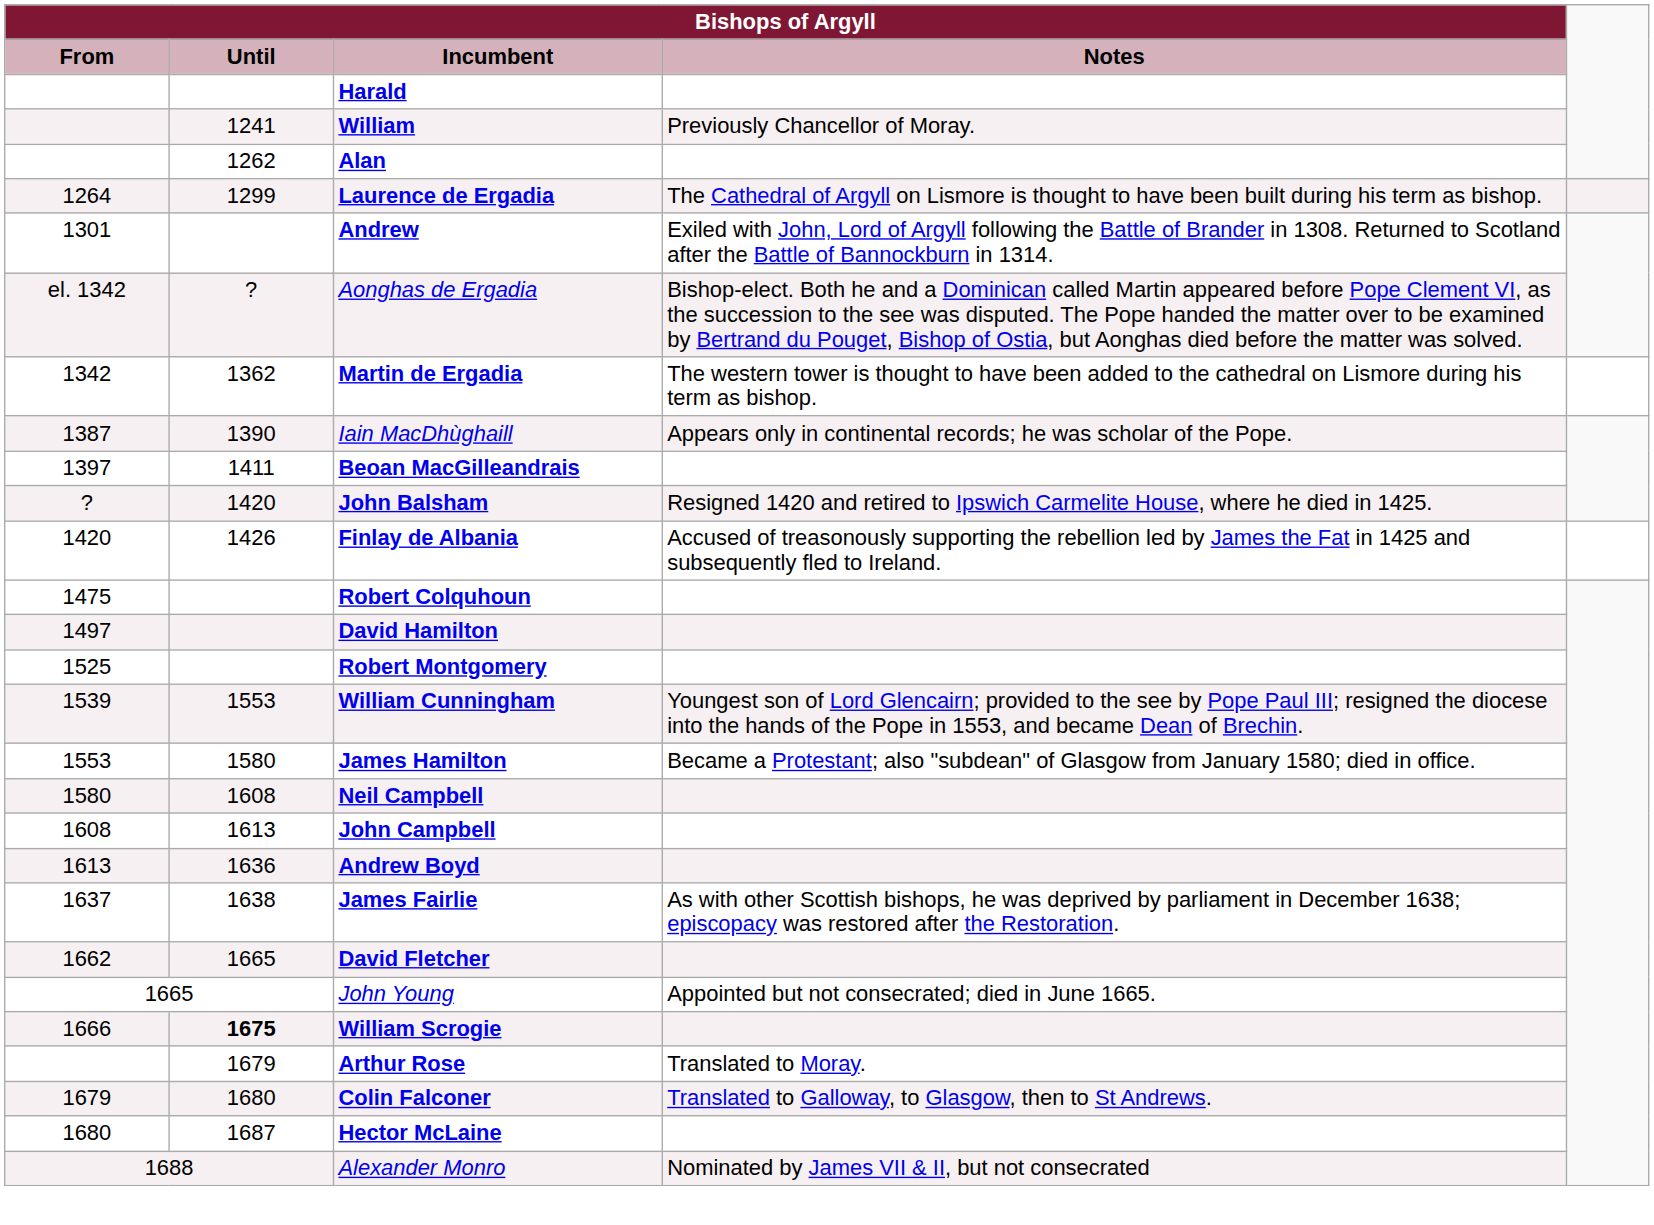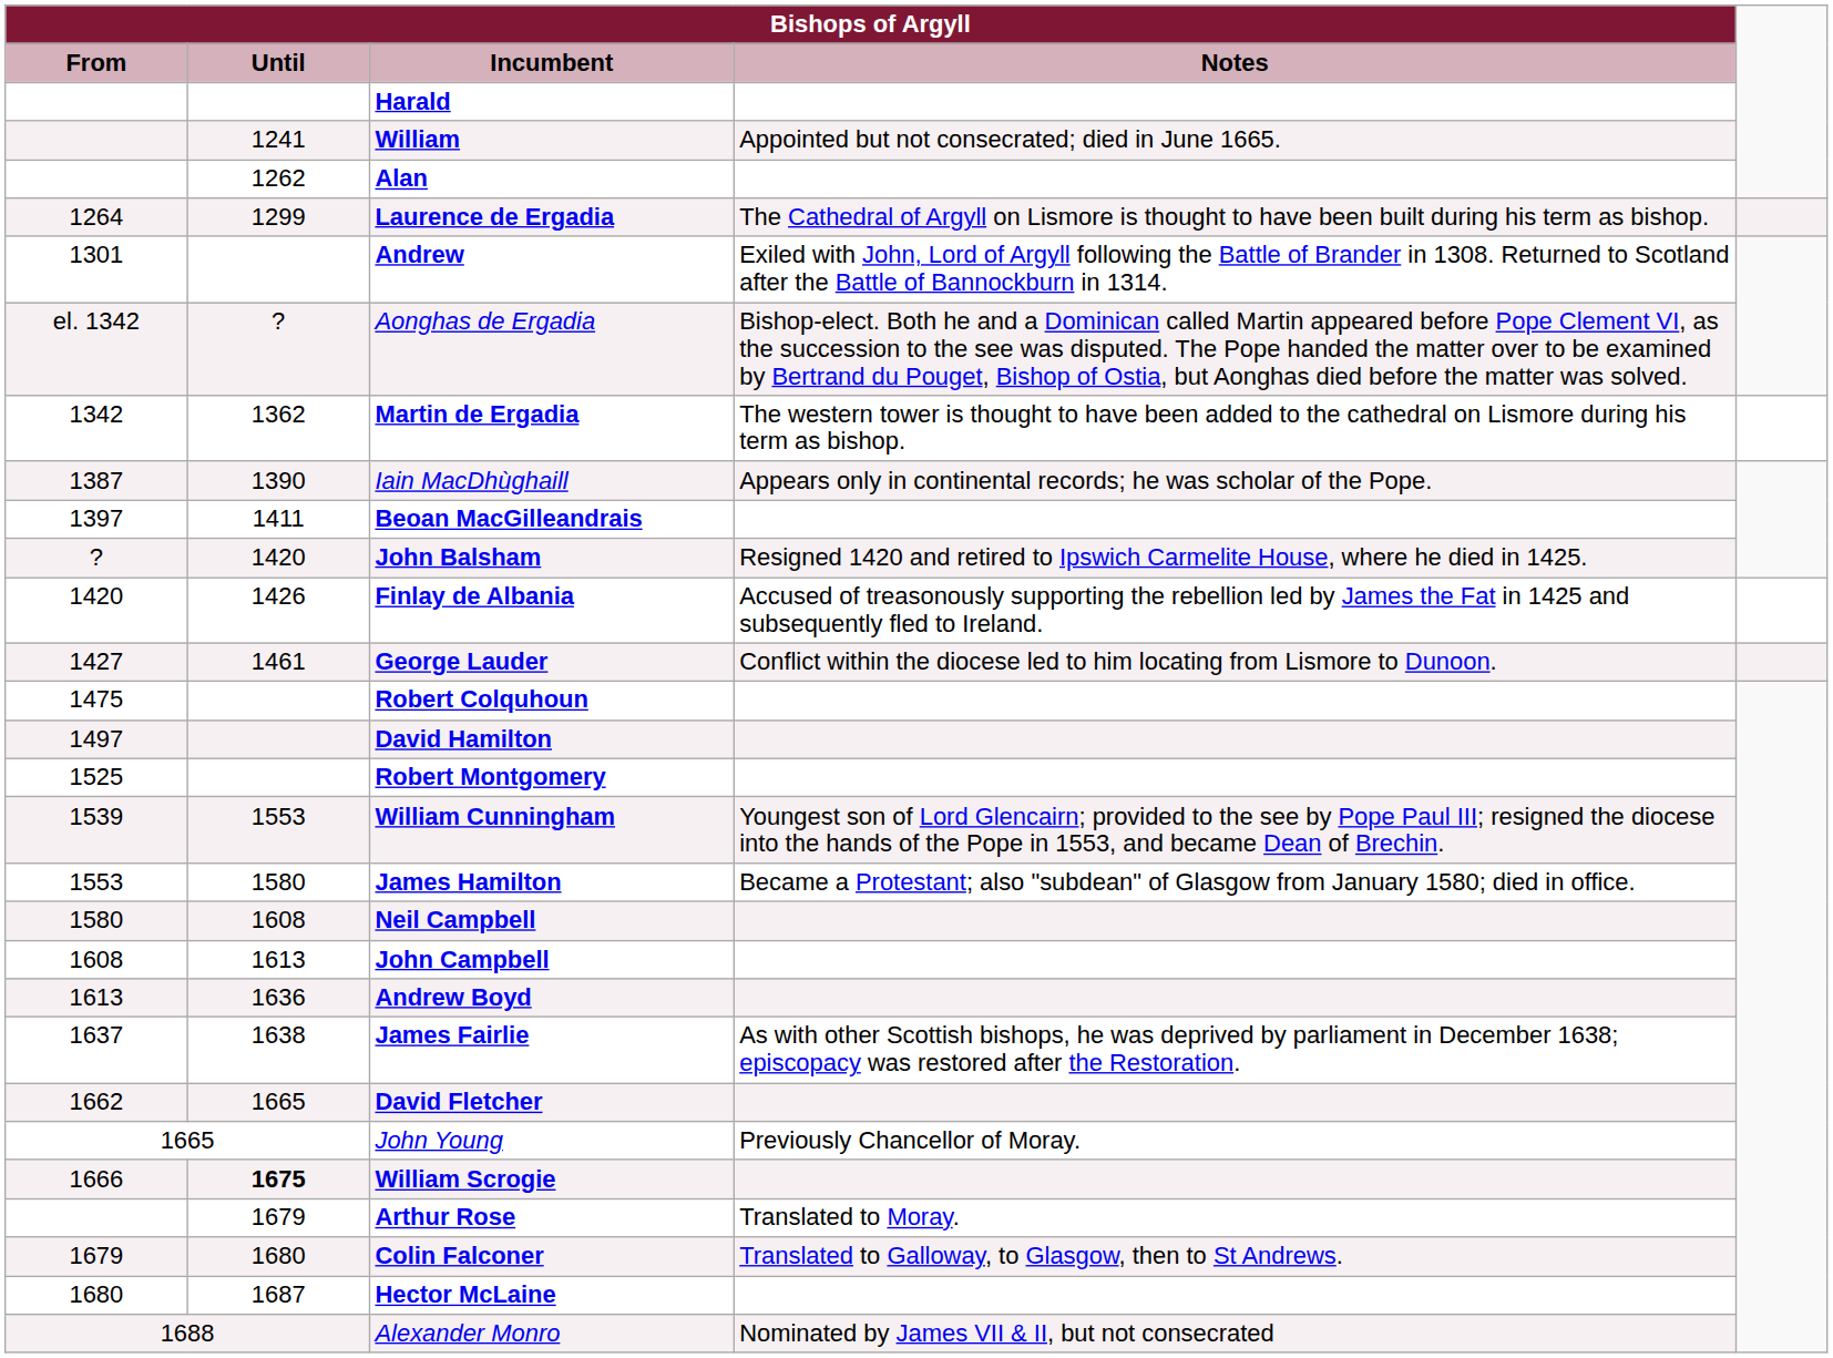 <table class="wikitable" style="width: 95%;">
 <tr>
 <th colspan="4" style="background-color: #7F1734; color: white;">Bishops of Argyll</th>
 </tr>
 <tr>
 <th style="background-color: #D4B1BB; width: 10%;">From</th>
 <th style="background-color: #D4B1BB; width: 10%;">Until</th>
 <th style="background-color: #D4B1BB; width: 20%;">Incumbent</th>
 <th style="background-color: #D4B1BB; width: 55%;">Notes</th>
 </tr>
 <tr valign="top" style="background-color: white;">
 <td style="text-align: center;"></td>
 <td style="text-align: center;"></td>
 <td><strong><a href='#'>Harald</a></strong></td>
 <td></td>
 </tr>
 <tr valign="top" style="background-color: #F7F0F2;">
 <td style="text-align: center;"></td>
 <td style="text-align: center;">1241</td>
 <td><strong><a href='#'>William</a></strong></td>
-<td>Previously Chancellor of Moray.</td>
+<td>Appointed but not consecrated; died in June 1665.</td>
 </tr>
 <tr valign="top" style="background-color: white;">
 <td style="text-align: center;"></td>
 <td style="text-align: center;">1262</td>
 <td><strong><a href='#'>Alan</a></strong></td>
 <td></td>
 </tr>
 <tr valign="top" style="background-color: #F7F0F2;">
 <td style="text-align: center;">1264</td>
 <td style="text-align: center;">1299</td>
 <td><strong><a href='#'>Laurence de Ergadia</a></strong></td>
 <td>The <a href='#'>Cathedral of Argyll</a> on Lismore is thought to have been built during his term as bishop.</td>
 <td></td>
 </tr>
 <tr valign="top" style="background-color: white;">
 <td style="text-align: center;">1301</td>
 <td style="text-align: center;"></td>
 <td><strong><a href='#'>Andrew</a></strong></td>
 <td>Exiled with <a href='#'>John, Lord of Argyll</a> following the <a href='#'>Battle of Brander</a> in 1308. Returned to Scotland after the <a href='#'>Battle of Bannockburn</a> in 1314.</td>
 </tr>
 <tr valign="top" style="background-color: #F7F0F2;">
 <td style="text-align: center;">el. 1342</td>
 <td style="text-align: center;">?</td>
 <td><em><a href='#'>Aonghas de Ergadia</a></em></td>
 <td>Bishop-elect. Both he and a <a href='#'>Dominican</a> called Martin appeared before <a href='#'>Pope Clement VI</a>, as the succession to the see was disputed. The Pope handed the matter over to be examined by <a href='#'>Bertrand du Pouget</a>, <a href='#'>Bishop of Ostia</a>, but Aonghas died before the matter was solved.</td>
 </tr>
 <tr valign="top" style="background-color: white;">
 <td style="text-align: center;">1342</td>
 <td style="text-align: center;">1362</td>
 <td><strong><a href='#'>Martin de Ergadia</a></strong></td>
 <td>The western tower is thought to have been added to the cathedral on Lismore during his term as bishop.</td>
 <td></td>
 </tr>
 <tr valign="top" style="background-color: #F7F0F2;">
 <td style="text-align: center;">1387</td>
 <td style="text-align: center;">1390</td>
 <td><em><a href='#'>Iain MacDhùghaill</a></em></td>
 <td>Appears only in continental records; he was scholar of the Pope.</td>
 </tr>
 <tr valign="top" style="background-color: white;">
 <td style="text-align: center;">1397</td>
 <td style="text-align: center;">1411</td>
 <td><strong><a href='#'>Beoan MacGilleandrais</a></strong></td>
 <td></td>
 </tr>
 <tr valign="top" style="background-color: #F7F0F2;">
 <td style="text-align: center;">?</td>
 <td style="text-align: center;">1420</td>
 <td><strong><a href='#'>John Balsham</a></strong></td>
 <td>Resigned 1420 and retired to <a href='#'>Ipswich Carmelite House</a>, where he died in 1425.</td>
 </tr>
 <tr valign="top" style="background-color: white;">
 <td style="text-align: center;">1420</td>
 <td style="text-align: center;">1426</td>
 <td><strong><a href='#'>Finlay de Albania</a></strong></td>
 <td>Accused of treasonously supporting the rebellion led by <a href='#'>James the Fat</a> in 1425 and subsequently fled to Ireland.</td>
+<td></td>
+</tr>
+<tr valign="top" style="background-color: #F7F0F2;">
+<td style="text-align: center;">1427</td>
+<td style="text-align: center;">1461</td>
+<td><strong><a href='#'>George Lauder</a></strong></td>
+<td>Conflict within the diocese led to him locating from Lismore to <a href='#'>Dunoon</a>.</td>
 <td></td>
 </tr>
 <tr valign="top" style="background-color: white;">
 <td style="text-align: center;">1475</td>
 <td style="text-align: center;"></td>
 <td><strong><a href='#'>Robert Colquhoun</a></strong></td>
 <td></td>
 </tr>
 <tr valign="top" style="background-color: #F7F0F2;">
 <td style="text-align: center;">1497</td>
 <td style="text-align: center;"></td>
 <td><strong><a href='#'>David Hamilton</a></strong></td>
 <td></td>
 </tr>
 <tr valign="top" style="background-color: white;">
 <td style="text-align: center;">1525</td>
 <td style="text-align: center;"></td>
 <td><strong><a href='#'>Robert Montgomery</a></strong></td>
 <td></td>
 </tr>
 <tr valign="top" style="background-color: #F7F0F2;">
 <td style="text-align: center;">1539</td>
 <td style="text-align: center;">1553</td>
 <td><strong><a href='#'>William Cunningham</a></strong></td>
 <td>Youngest son of <a href='#'>Lord Glencairn</a>; provided to the see by <a href='#'>Pope Paul III</a>; resigned the diocese into the hands of the Pope in 1553, and became <a href='#'>Dean</a> of <a href='#'>Brechin</a>.</td>
 </tr>
 <tr valign="top" style="background-color: white;">
 <td style="text-align: center;">1553</td>
 <td style="text-align: center;">1580</td>
 <td><strong><a href='#'>James Hamilton</a></strong></td>
 <td>Became a <a href='#'>Protestant</a>; also "subdean" of Glasgow from January 1580; died in office.</td>
 </tr>
 <tr valign="top" style="background-color: #F7F0F2;">
 <td style="text-align: center;">1580</td>
 <td style="text-align: center;">1608</td>
 <td><strong><a href='#'>Neil Campbell</a></strong></td>
 <td></td>
 </tr>
 <tr valign="top" style="background-color: white;">
 <td style="text-align: center;">1608</td>
 <td style="text-align: center;">1613</td>
 <td><strong><a href='#'>John Campbell</a></strong></td>
 <td></td>
 </tr>
 <tr valign="top" style="background-color: #F7F0F2;">
 <td style="text-align: center;">1613</td>
 <td style="text-align: center;">1636</td>
 <td><strong><a href='#'>Andrew Boyd</a></strong></td>
 <td></td>
 </tr>
 <tr valign="top" style="background-color: white;">
 <td style="text-align: center;">1637</td>
 <td style="text-align: center;">1638</td>
 <td><strong><a href='#'>James Fairlie</a></strong></td>
 <td>As with other Scottish bishops, he was deprived by parliament in December 1638; <a href='#'>episcopacy</a> was restored after <a href='#'>the Restoration</a>.</td>
 </tr>
 <tr valign="top" style="background-color: #F7F0F2;">
 <td style="text-align: center;">1662</td>
 <td style="text-align: center;">1665</td>
 <td><strong><a href='#'>David Fletcher</a></strong></td>
 <td></td>
 </tr>
 <tr valign="top" style="background-color: white;">
 <td style="text-align: center;" colspan="2">1665</td>
 <td><em><a href='#'>John Young</a></em></td>
-<td>Appointed but not consecrated; died in June 1665.</td>
+<td>Previously Chancellor of Moray.</td>
 </tr>
 <tr valign="top" style="background-color: #F7F0F2;">
 <td style="text-align: center;">1666</td>
 <td style="text-align: center;"><strong>1675</strong></td>
 <td><strong><a href='#'>William Scrogie</a></strong></td>
 <td></td>
 </tr>
 <tr valign="top" style="background-color: white;">
 <td style="text-align: center;"></td>
 <td style="text-align: center;">1679</td>
 <td><strong><a href='#'>Arthur Rose</a></strong></td>
 <td>Translated to <a href='#'>Moray</a>.</td>
 </tr>
 <tr valign="top" style="background-color: #F7F0F2;">
 <td style="text-align: center;">1679</td>
 <td style="text-align: center;">1680</td>
 <td><strong><a href='#'>Colin Falconer</a></strong></td>
 <td><a href='#'>Translated</a> to <a href='#'>Galloway</a>, to <a href='#'>Glasgow</a>, then to <a href='#'>St Andrews</a>.</td>
 </tr>
 <tr valign="top" style="background-color: white;">
 <td style="text-align: center;">1680</td>
 <td style="text-align: center;">1687</td>
 <td><strong><a href='#'>Hector McLaine</a></strong></td>
 <td></td>
 </tr>
 <tr valign="top" style="background-color: #F7F0F2;">
 <td style="text-align: center;" colspan="2">1688</td>
 <td><em><a href='#'>Alexander Monro</a></em></td>
 <td>Nominated by <a href='#'>James VII & II</a>, but not consecrated</td>
 </tr>
 </table>
